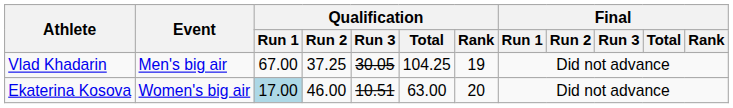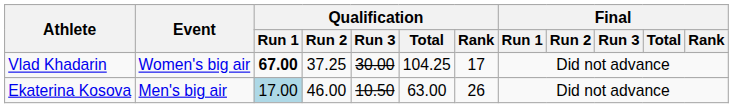 <table class=wikitable style="text-align:center; font-size:90%">
 <tr>
 <th rowspan=2>Athlete</th>
 <th rowspan=2>Event</th>
 <th colspan=5>Qualification</th>
 <th colspan=5>Final</th>
 </tr>
 <tr style="font-size:95%">
 <th>Run 1</th>
 <th>Run 2</th>
 <th>Run 3</th>
 <th>Total</th>
 <th>Rank</th>
 <th>Run 1</th>
 <th>Run 2</th>
 <th>Run 3</th>
 <th>Total</th>
 <th>Rank</th>
 </tr>
 <tr>
 <td align=left><a href='#'>Vlad Khadarin</a></td>
-<td align=left><a href='#'>Men's big air</a></td>
-<td>67.00</td>
+<td align=left><a href='#'>Women's big air</a></td>
+<td><strong>67.00</strong></td>
 <td>37.25</td>
-<td><s>30.05</s></td>
+<td><s>30.00</s></td>
 <td>104.25</td>
-<td>19</td>
+<td>17</td>
 <td colspan=5>Did not advance</td>
 </tr>
 <tr>
 <td align=left><a href='#'>Ekaterina Kosova</a></td>
-<td align=left><a href='#'>Women's big air</a></td>
+<td align=left><a href='#'>Men's big air</a></td>
 <td style="background: lightblue;">17.00</td>
 <td>46.00</td>
-<td><s>10.51</s></td>
+<td><s>10.50</s></td>
 <td>63.00</td>
-<td>20</td>
+<td>26</td>
 <td colspan=5>Did not advance</td>
 </tr>
 </table>
